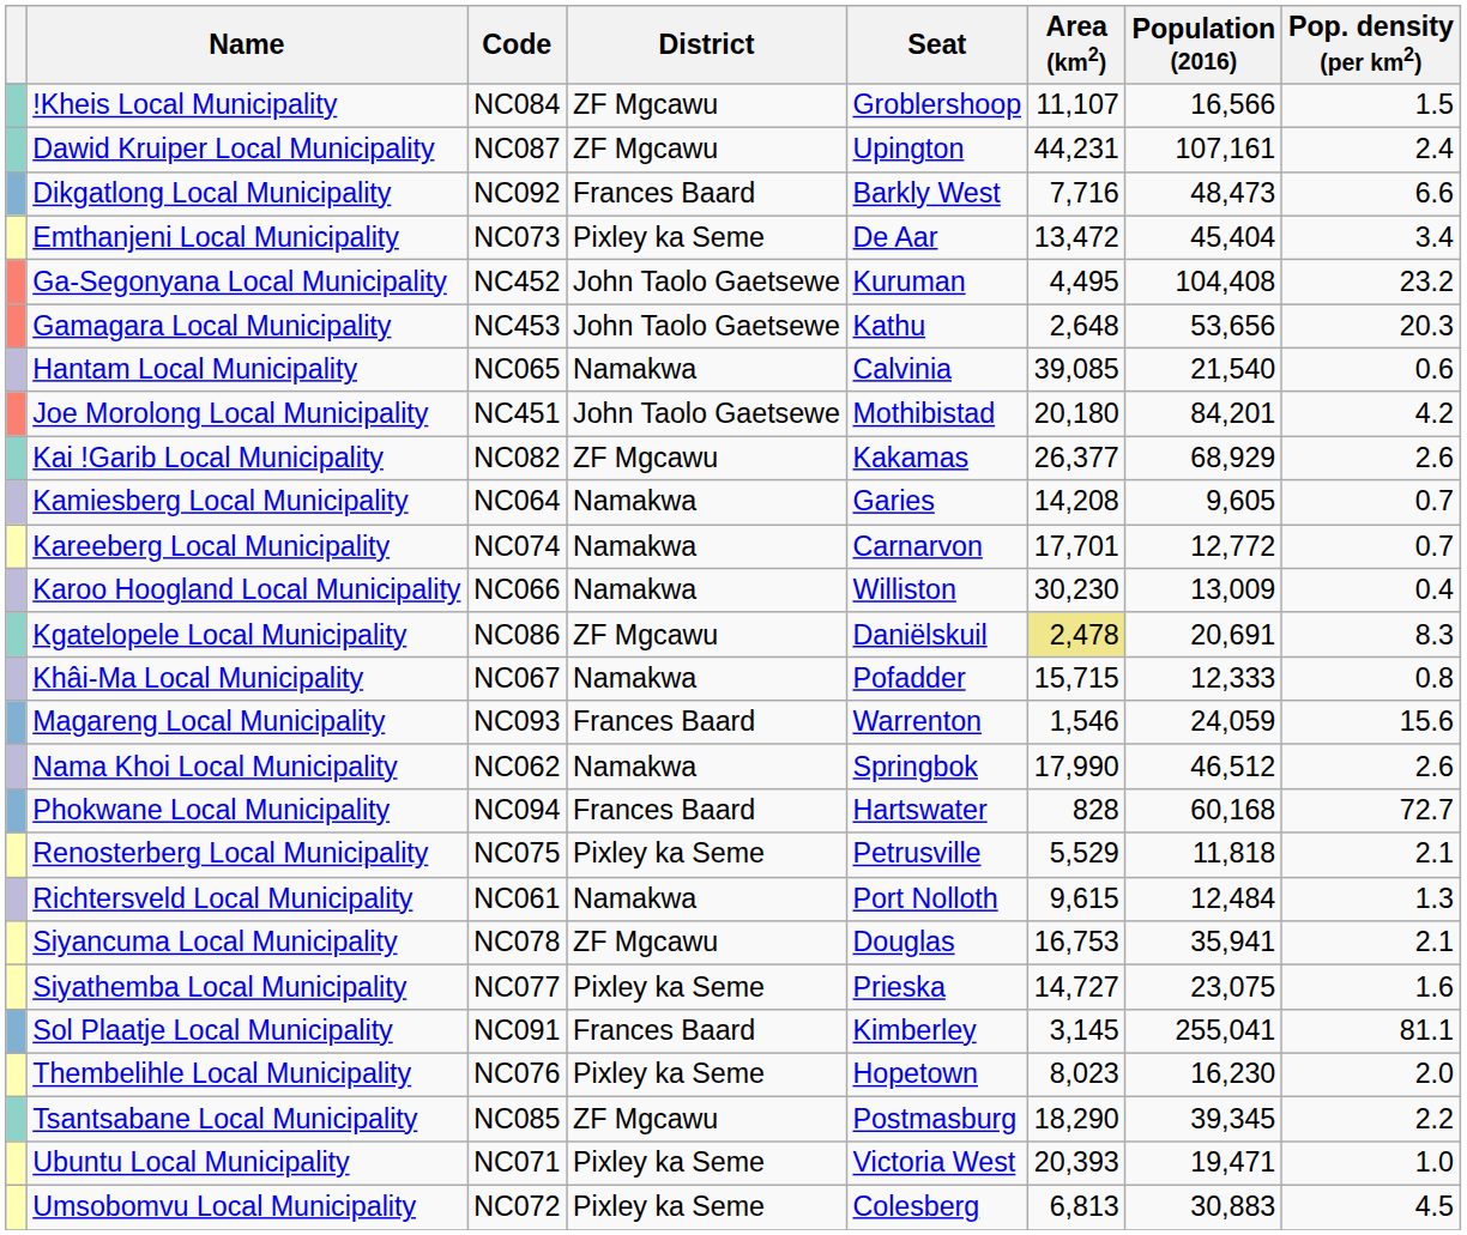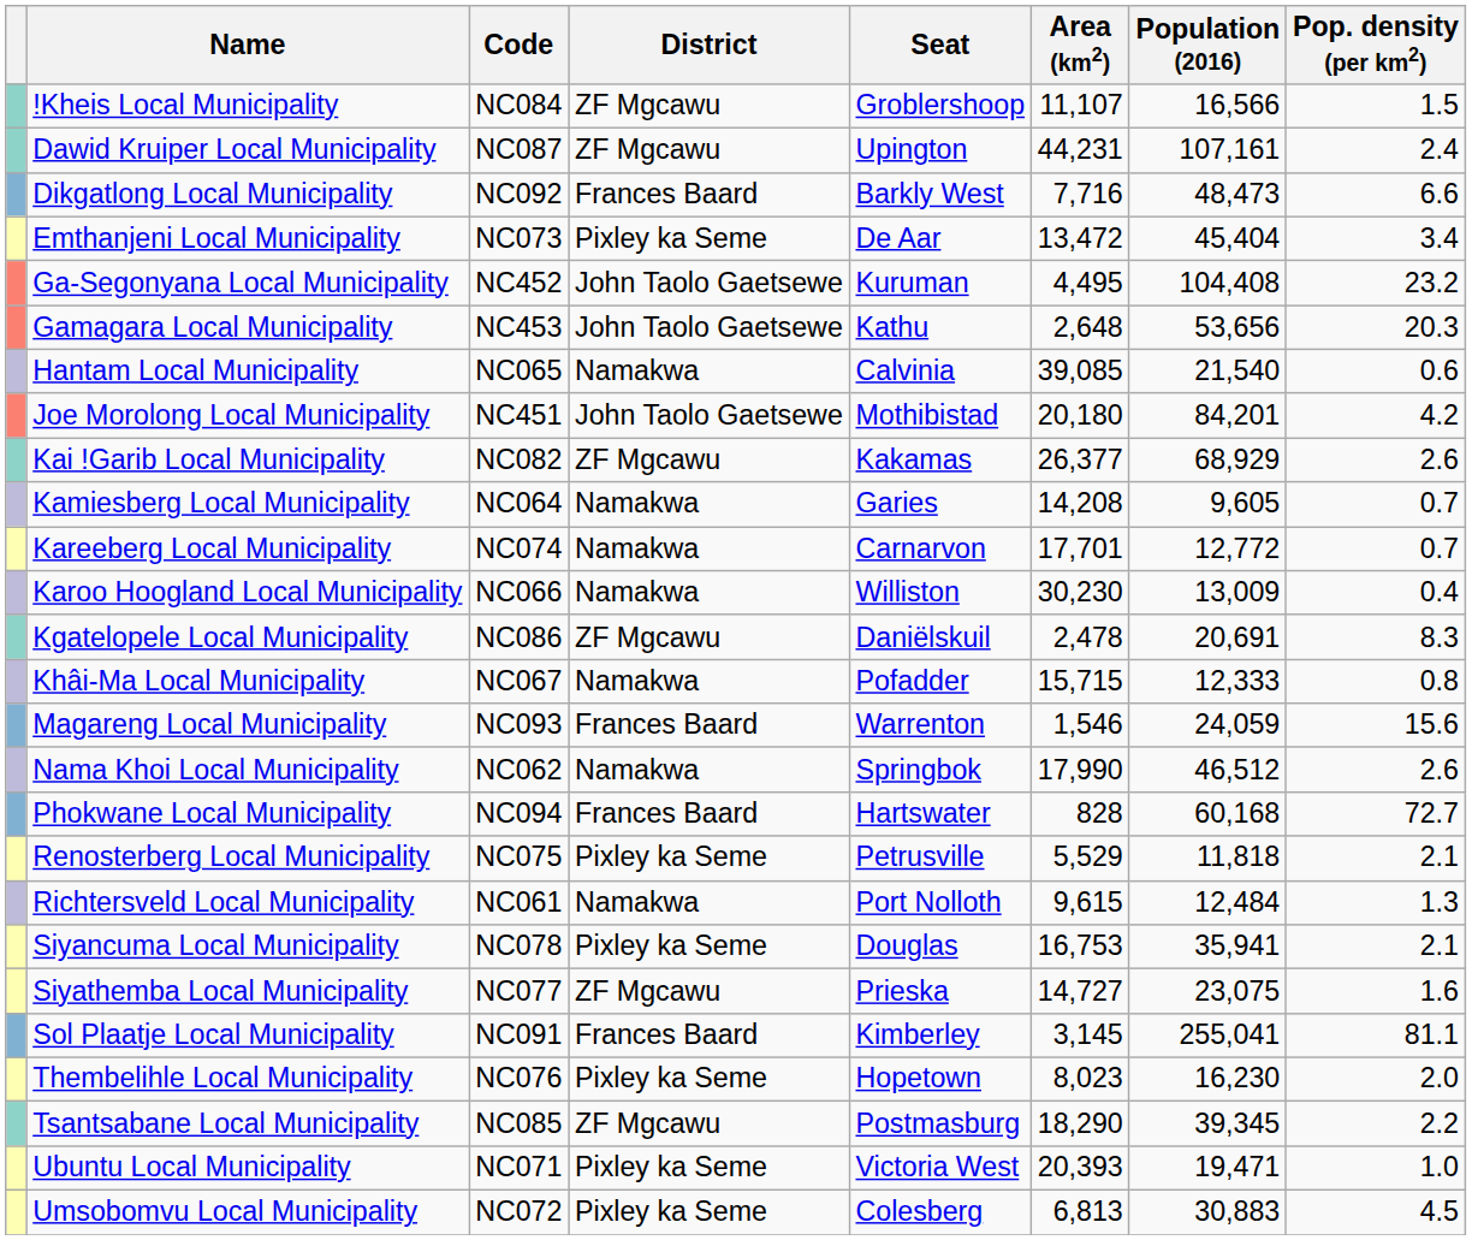 <table class="wikitable sortable">
 <tr>
 <th class="unsortable"> </th>
 <th>Name</th>
 <th>Code</th>
 <th>District</th>
 <th>Seat</th>
 <th>Area<br><small>(km<sup>2</sup>)</small></th>
 <th>Population<br><small>(2016)</small></th>
 <th>Pop. density<br><small>(per km<sup>2</sup>)</small></th>
 </tr>
 <tr>
 <td style="text-align:center;background-color:#8DD3C7"></td>
 <td><a href='#'>!Kheis Local Municipality</a></td>
 <td>NC084</td>
 <td>ZF Mgcawu</td>
 <td><a href='#'>Groblershoop</a></td>
 <td style="text-align:right">11,107</td>
 <td style="text-align:right">16,566</td>
 <td style="text-align:right">1.5</td>
 </tr>
 <tr>
 <td style="text-align:center;background-color:#8DD3C7"></td>
 <td><a href='#'>Dawid Kruiper Local Municipality</a></td>
 <td>NC087</td>
 <td>ZF Mgcawu</td>
 <td><a href='#'>Upington</a></td>
 <td style="text-align:right">44,231</td>
 <td style="text-align:right">107,161</td>
 <td style="text-align:right">2.4</td>
 </tr>
 <tr>
 <td style="text-align:center;background-color:#80B1D3"></td>
 <td><a href='#'>Dikgatlong Local Municipality</a></td>
 <td>NC092</td>
 <td>Frances Baard</td>
 <td><a href='#'>Barkly West</a></td>
 <td style="text-align:right">7,716</td>
 <td style="text-align:right">48,473</td>
 <td style="text-align:right">6.6</td>
 </tr>
 <tr>
 <td style="text-align:center;background-color:#FFFFB3"></td>
 <td><a href='#'>Emthanjeni Local Municipality</a></td>
 <td>NC073</td>
 <td>Pixley ka Seme</td>
 <td><a href='#'>De Aar</a></td>
 <td style="text-align:right">13,472</td>
 <td style="text-align:right">45,404</td>
 <td style="text-align:right">3.4</td>
 </tr>
 <tr>
 <td style="text-align:center;background-color:#FB8072"></td>
 <td><a href='#'>Ga-Segonyana Local Municipality</a></td>
 <td>NC452</td>
 <td>John Taolo Gaetsewe</td>
 <td><a href='#'>Kuruman</a></td>
 <td style="text-align:right">4,495</td>
 <td style="text-align:right">104,408</td>
 <td style="text-align:right">23.2</td>
 </tr>
 <tr>
 <td style="text-align:center;background-color:#FB8072"></td>
 <td><a href='#'>Gamagara Local Municipality</a></td>
 <td>NC453</td>
 <td>John Taolo Gaetsewe</td>
 <td><a href='#'>Kathu</a></td>
 <td style="text-align:right">2,648</td>
 <td style="text-align:right">53,656</td>
 <td style="text-align:right">20.3</td>
 </tr>
 <tr>
 <td style="text-align:center;background-color:#BEBADA"></td>
 <td><a href='#'>Hantam Local Municipality</a></td>
 <td>NC065</td>
 <td>Namakwa</td>
 <td><a href='#'>Calvinia</a></td>
 <td style="text-align:right">39,085</td>
 <td style="text-align:right">21,540</td>
 <td style="text-align:right">0.6</td>
 </tr>
 <tr>
 <td style="text-align:center;background-color:#FB8072"></td>
 <td><a href='#'>Joe Morolong Local Municipality</a></td>
 <td>NC451</td>
 <td>John Taolo Gaetsewe</td>
 <td><a href='#'>Mothibistad</a></td>
 <td style="text-align:right">20,180</td>
 <td style="text-align:right">84,201</td>
 <td style="text-align:right">4.2</td>
 </tr>
 <tr>
 <td style="text-align:center;background-color:#8DD3C7"></td>
 <td><a href='#'>Kai !Garib Local Municipality</a></td>
 <td>NC082</td>
 <td>ZF Mgcawu</td>
 <td><a href='#'>Kakamas</a></td>
 <td style="text-align:right">26,377</td>
 <td style="text-align:right">68,929</td>
 <td style="text-align:right">2.6</td>
 </tr>
 <tr>
 <td style="text-align:center;background-color:#BEBADA"></td>
 <td><a href='#'>Kamiesberg Local Municipality</a></td>
 <td>NC064</td>
 <td>Namakwa</td>
 <td><a href='#'>Garies</a></td>
 <td style="text-align:right">14,208</td>
 <td style="text-align:right">9,605</td>
 <td style="text-align:right">0.7</td>
 </tr>
 <tr>
 <td style="text-align:center;background-color:#FFFFB3"></td>
 <td><a href='#'>Kareeberg Local Municipality</a></td>
 <td>NC074</td>
 <td>Namakwa</td>
 <td><a href='#'>Carnarvon</a></td>
 <td style="text-align:right">17,701</td>
 <td style="text-align:right">12,772</td>
 <td style="text-align:right">0.7</td>
 </tr>
 <tr>
 <td style="text-align:center;background-color:#BEBADA"></td>
 <td><a href='#'>Karoo Hoogland Local Municipality</a></td>
 <td>NC066</td>
 <td>Namakwa</td>
 <td><a href='#'>Williston</a></td>
 <td style="text-align:right">30,230</td>
 <td style="text-align:right">13,009</td>
 <td style="text-align:right">0.4</td>
 </tr>
 <tr>
 <td style="text-align:center;background-color:#8DD3C7"></td>
 <td><a href='#'>Kgatelopele Local Municipality</a></td>
 <td>NC086</td>
 <td>ZF Mgcawu</td>
 <td><a href='#'>Daniëlskuil</a></td>
-<td style="background: khaki; text-align:right">2,478</td>
+<td style="text-align:right">2,478</td>
 <td style="text-align:right">20,691</td>
 <td style="text-align:right">8.3</td>
 </tr>
 <tr>
 <td style="text-align:center;background-color:#BEBADA"></td>
 <td><a href='#'>Khâi-Ma Local Municipality</a></td>
 <td>NC067</td>
 <td>Namakwa</td>
 <td><a href='#'>Pofadder</a></td>
 <td style="text-align:right">15,715</td>
 <td style="text-align:right">12,333</td>
 <td style="text-align:right">0.8</td>
 </tr>
 <tr>
 <td style="text-align:center;background-color:#80B1D3"></td>
 <td><a href='#'>Magareng Local Municipality</a></td>
 <td>NC093</td>
 <td>Frances Baard</td>
 <td><a href='#'>Warrenton</a></td>
 <td style="text-align:right">1,546</td>
 <td style="text-align:right">24,059</td>
 <td style="text-align:right">15.6</td>
 </tr>
 <tr>
 <td style="text-align:center;background-color:#BEBADA"></td>
 <td><a href='#'>Nama Khoi Local Municipality</a></td>
 <td>NC062</td>
 <td>Namakwa</td>
 <td><a href='#'>Springbok</a></td>
 <td style="text-align:right">17,990</td>
 <td style="text-align:right">46,512</td>
 <td style="text-align:right">2.6</td>
 </tr>
 <tr>
 <td style="text-align:center;background-color:#80B1D3"></td>
 <td><a href='#'>Phokwane Local Municipality</a></td>
 <td>NC094</td>
 <td>Frances Baard</td>
 <td><a href='#'>Hartswater</a></td>
 <td style="text-align:right">828</td>
 <td style="text-align:right">60,168</td>
 <td style="text-align:right">72.7</td>
 </tr>
 <tr>
 <td style="text-align:center;background-color:#FFFFB3"></td>
 <td><a href='#'>Renosterberg Local Municipality</a></td>
 <td>NC075</td>
 <td>Pixley ka Seme</td>
 <td><a href='#'>Petrusville</a></td>
 <td style="text-align:right">5,529</td>
 <td style="text-align:right">11,818</td>
 <td style="text-align:right">2.1</td>
 </tr>
 <tr>
 <td style="text-align:center;background-color:#BEBADA"></td>
 <td><a href='#'>Richtersveld Local Municipality</a></td>
 <td>NC061</td>
 <td>Namakwa</td>
 <td><a href='#'>Port Nolloth</a></td>
 <td style="text-align:right">9,615</td>
 <td style="text-align:right">12,484</td>
 <td style="text-align:right">1.3</td>
 </tr>
 <tr>
 <td style="text-align:center;background-color:#FFFFB3"></td>
 <td><a href='#'>Siyancuma Local Municipality</a></td>
 <td>NC078</td>
-<td>ZF Mgcawu</td>
+<td>Pixley ka Seme</td>
 <td><a href='#'>Douglas</a></td>
 <td style="text-align:right">16,753</td>
 <td style="text-align:right">35,941</td>
 <td style="text-align:right">2.1</td>
 </tr>
 <tr>
 <td style="text-align:center;background-color:#FFFFB3"></td>
 <td><a href='#'>Siyathemba Local Municipality</a></td>
 <td>NC077</td>
-<td>Pixley ka Seme</td>
+<td>ZF Mgcawu</td>
 <td><a href='#'>Prieska</a></td>
 <td style="text-align:right">14,727</td>
 <td style="text-align:right">23,075</td>
 <td style="text-align:right">1.6</td>
 </tr>
 <tr>
 <td style="text-align:center;background-color:#80B1D3"></td>
 <td><a href='#'>Sol Plaatje Local Municipality</a></td>
 <td>NC091</td>
 <td>Frances Baard</td>
 <td><a href='#'>Kimberley</a></td>
 <td style="text-align:right">3,145</td>
 <td style="text-align:right">255,041</td>
 <td style="text-align:right">81.1</td>
 </tr>
 <tr>
 <td style="text-align:center;background-color:#FFFFB3"></td>
 <td><a href='#'>Thembelihle Local Municipality</a></td>
 <td>NC076</td>
 <td>Pixley ka Seme</td>
 <td><a href='#'>Hopetown</a></td>
 <td style="text-align:right">8,023</td>
 <td style="text-align:right">16,230</td>
 <td style="text-align:right">2.0</td>
 </tr>
 <tr>
 <td style="text-align:center;background-color:#8DD3C7"></td>
 <td><a href='#'>Tsantsabane Local Municipality</a></td>
 <td>NC085</td>
 <td>ZF Mgcawu</td>
 <td><a href='#'>Postmasburg</a></td>
 <td style="text-align:right">18,290</td>
 <td style="text-align:right">39,345</td>
 <td style="text-align:right">2.2</td>
 </tr>
 <tr>
 <td style="text-align:center;background-color:#FFFFB3"></td>
 <td><a href='#'>Ubuntu Local Municipality</a></td>
 <td>NC071</td>
 <td>Pixley ka Seme</td>
 <td><a href='#'>Victoria West</a></td>
 <td style="text-align:right">20,393</td>
 <td style="text-align:right">19,471</td>
 <td style="text-align:right">1.0</td>
 </tr>
 <tr>
 <td style="text-align:center;background-color:#FFFFB3"></td>
 <td><a href='#'>Umsobomvu Local Municipality</a></td>
 <td>NC072</td>
 <td>Pixley ka Seme</td>
 <td><a href='#'>Colesberg</a></td>
 <td style="text-align:right">6,813</td>
 <td style="text-align:right">30,883</td>
 <td style="text-align:right">4.5</td>
 </tr>
 </table>
